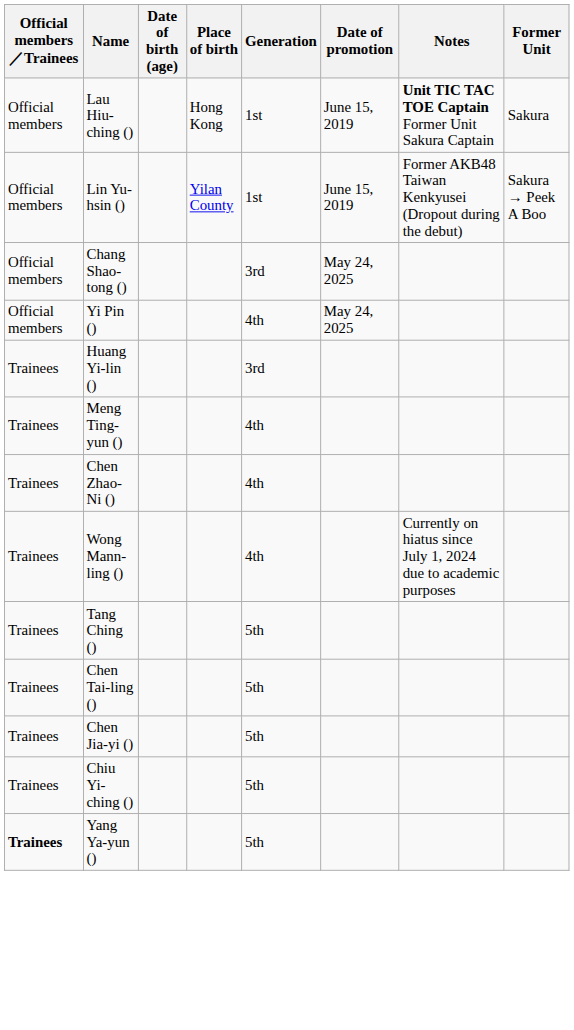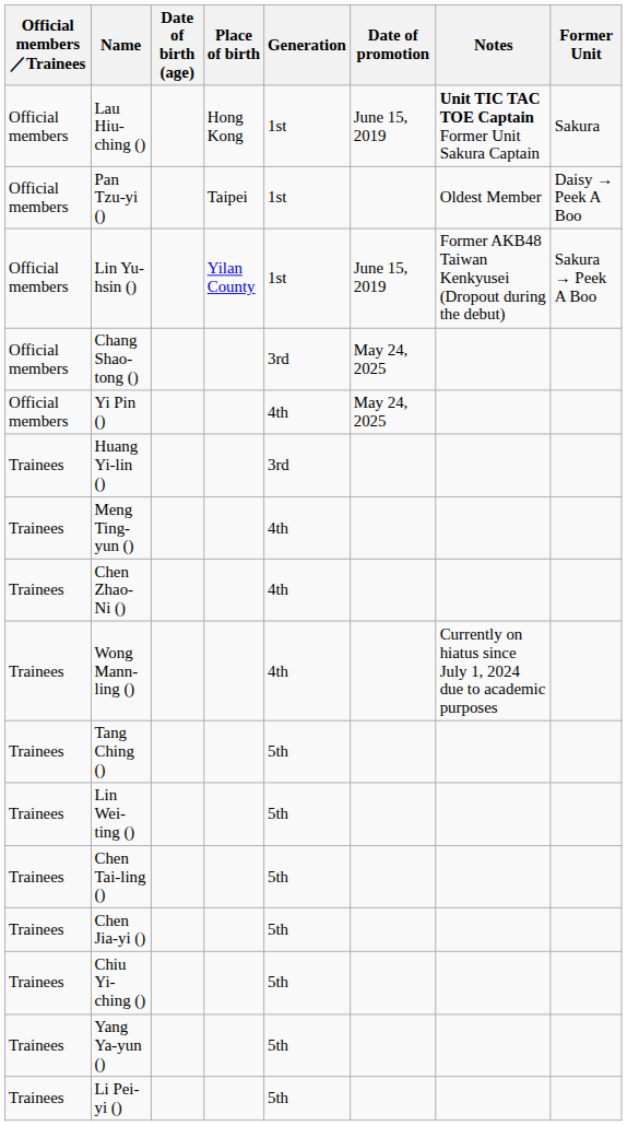 <table class="sortable wikitable">
 <tr>
 <th>Official members／Trainees</th>
 <th>Name</th>
 <th>Date of birth (age)</th>
 <th>Place of birth</th>
 <th>Generation</th>
 <th>Date of promotion</th>
 <th>Notes</th>
 <th>Former Unit</th>
 </tr>
 <tr>
 <td>Official members</td>
 <td>Lau Hiu-ching ()</td>
 <td></td>
 <td>Hong Kong</td>
 <td>1st</td>
 <td>June 15, 2019</td>
 <td><strong>Unit TIC TAC TOE Captain</strong><br>Former Unit Sakura Captain</td>
 <td>Sakura</td>
+</tr>
+<tr>
+<td>Official members</td>
+<td>Pan Tzu-yi ()</td>
+<td></td>
+<td>Taipei</td>
+<td>1st</td>
+<td></td>
+<td>Oldest Member</td>
+<td>Daisy → Peek A Boo</td>
 </tr>
 <tr>
 <td>Official members</td>
 <td>Lin Yu-hsin ()</td>
 <td></td>
 <td><a href='#'>Yilan County</a></td>
 <td>1st</td>
 <td>June 15, 2019</td>
 <td>Former AKB48 Taiwan Kenkyusei (Dropout during the debut)</td>
 <td>Sakura → Peek A Boo</td>
 </tr>
 <tr>
 <td>Official members</td>
 <td>Chang Shao-tong ()</td>
 <td></td>
 <td></td>
 <td>3rd</td>
 <td>May 24, 2025</td>
 <td></td>
 <td></td>
 </tr>
 <tr>
 <td>Official members</td>
 <td>Yi Pin ()</td>
 <td></td>
 <td></td>
 <td>4th</td>
 <td>May 24, 2025</td>
 <td></td>
 <td></td>
 </tr>
 <tr>
 <td>Trainees</td>
 <td>Huang Yi-lin ()</td>
 <td></td>
 <td></td>
 <td>3rd</td>
 <td></td>
 <td></td>
 <td></td>
 </tr>
 <tr>
 <td>Trainees</td>
 <td>Meng Ting-yun ()</td>
 <td></td>
 <td></td>
 <td>4th</td>
 <td></td>
 <td></td>
 <td></td>
 </tr>
 <tr>
 <td>Trainees</td>
 <td>Chen Zhao-Ni ()</td>
 <td></td>
 <td></td>
 <td>4th</td>
 <td></td>
 <td></td>
 <td></td>
 </tr>
 <tr>
 <td>Trainees</td>
 <td>Wong Mann-ling ()</td>
 <td></td>
 <td></td>
 <td>4th</td>
 <td></td>
 <td>Currently on hiatus since July 1, 2024 due to academic purposes</td>
 <td></td>
 </tr>
 <tr>
 <td>Trainees</td>
 <td>Tang Ching ()</td>
 <td></td>
 <td></td>
 <td>5th</td>
 <td></td>
 <td></td>
 <td></td>
 </tr>
 <tr>
 <td>Trainees</td>
+<td>Lin Wei-ting ()</td>
+<td></td>
+<td></td>
+<td>5th</td>
+<td></td>
+<td></td>
+<td></td>
+</tr>
+<tr>
+<td>Trainees</td>
 <td>Chen Tai-ling ()</td>
 <td></td>
 <td></td>
 <td>5th</td>
 <td></td>
 <td></td>
 <td></td>
 </tr>
 <tr>
 <td>Trainees</td>
 <td>Chen Jia-yi ()</td>
 <td></td>
 <td></td>
 <td>5th</td>
 <td></td>
 <td></td>
 <td></td>
 </tr>
 <tr>
 <td>Trainees</td>
 <td>Chiu Yi-ching ()</td>
 <td></td>
 <td></td>
 <td>5th</td>
 <td></td>
 <td></td>
 <td></td>
 </tr>
 <tr>
-<td><strong>Trainees</strong></td>
+<td>Trainees</td>
 <td>Yang Ya-yun ()</td>
 <td></td>
 <td></td>
 <td>5th</td>
 <td></td>
 <td></td>
 <td></td>
 </tr>
+<tr>
+<td>Trainees</td>
+<td>Li Pei-yi ()</td>
+<td></td>
+<td></td>
+<td>5th</td>
+<td></td>
+<td></td>
+<td></td>
+</tr>
 </table>
